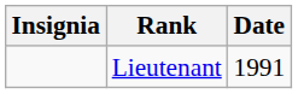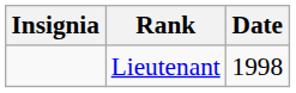 <table class="wikitable">
 <tr>
 <th>Insignia</th>
 <th>Rank</th>
 <th>Date</th>
 </tr>
 <tr>
 <td></td>
 <td><a href='#'>Lieutenant</a></td>
-<td>1991</td>
+<td>1998</td>
 </tr>
 </table>
